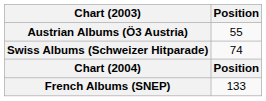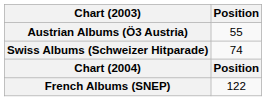 <table class="wikitable plainrowheaders" style="text-align:center">
 <tr>
 <th scope="col">Chart (2003)</th>
 <th scope="col">Position</th>
 </tr>
 <tr>
 <th scope="row">Austrian Albums (Ö3 Austria)</th>
 <td>55</td>
 </tr>
 <tr>
 <th scope="row">Swiss Albums (Schweizer Hitparade)</th>
 <td>74</td>
 </tr>
 <tr>
 <th scope="col">Chart (2004)</th>
 <th scope="col">Position</th>
 </tr>
 <tr>
 <th scope="row">French Albums (SNEP)</th>
-<td>133</td>
+<td>122</td>
 </tr>
 </table>
